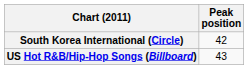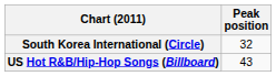 <table class="wikitable sortable plainrowheaders" style="text-align:center">
 <tr>
 <th>Chart (2011)</th>
 <th>Peak<br>position</th>
 </tr>
 <tr>
 <th scope="row">South Korea International (<a href='#'>Circle</a>)</th>
-<td align="center">42</td>
+<td align="center">32</td>
 </tr>
 <tr>
 <th scope="row">US <a href='#'>Hot R&B/Hip-Hop Songs</a> (<em><a href='#'>Billboard</a></em>)</th>
 <td style="text-align:center;">43</td>
 </tr>
 </table>
